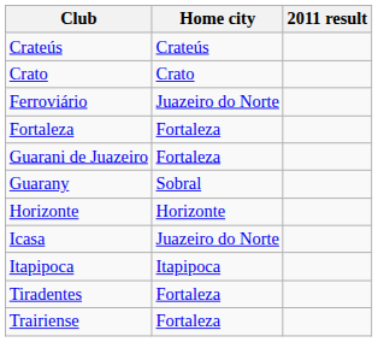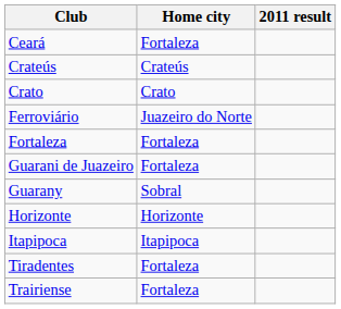 <table class="wikitable sortable">
 <tr>
 <th>Club</th>
 <th>Home city</th>
 <th>2011 result</th>
+</tr>
+<tr>
+<td><a href='#'>Ceará</a></td>
+<td><a href='#'>Fortaleza</a></td>
+<td></td>
 </tr>
 <tr>
 <td><a href='#'>Crateús</a></td>
 <td><a href='#'>Crateús</a></td>
 <td></td>
 </tr>
 <tr>
 <td><a href='#'>Crato</a></td>
 <td><a href='#'>Crato</a></td>
 <td></td>
 </tr>
 <tr>
 <td><a href='#'>Ferroviário</a></td>
 <td><a href='#'>Juazeiro do Norte</a></td>
 <td></td>
 </tr>
 <tr>
 <td><a href='#'>Fortaleza</a></td>
 <td><a href='#'>Fortaleza</a></td>
 <td></td>
 </tr>
 <tr>
 <td><a href='#'>Guarani de Juazeiro</a></td>
 <td><a href='#'>Fortaleza</a></td>
 <td></td>
 </tr>
 <tr>
 <td><a href='#'>Guarany</a></td>
 <td><a href='#'>Sobral</a></td>
 <td></td>
 </tr>
 <tr>
 <td><a href='#'>Horizonte</a></td>
 <td><a href='#'>Horizonte</a></td>
 <td></td>
 </tr>
 <tr>
-<td><a href='#'>Icasa</a></td>
-<td><a href='#'>Juazeiro do Norte</a></td>
-<td></td>
-</tr>
-<tr>
 <td><a href='#'>Itapipoca</a></td>
 <td><a href='#'>Itapipoca</a></td>
 <td></td>
 </tr>
 <tr>
 <td><a href='#'>Tiradentes</a></td>
 <td><a href='#'>Fortaleza</a></td>
 <td></td>
 </tr>
 <tr>
 <td><a href='#'>Trairiense</a></td>
 <td><a href='#'>Fortaleza</a></td>
 <td></td>
 </tr>
 </table>
